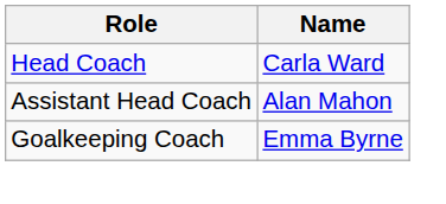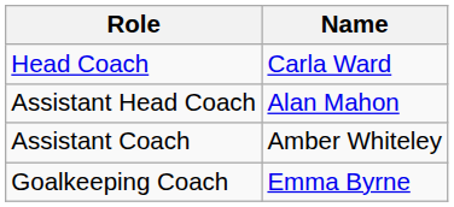 <table class="wikitable">
 <tr>
 <th>Role</th>
 <th>Name</th>
 </tr>
 <tr>
 <td><a href='#'>Head Coach</a></td>
 <td> <a href='#'>Carla Ward</a></td>
 </tr>
 <tr>
 <td>Assistant Head Coach</td>
 <td> <a href='#'>Alan Mahon</a></td>
 </tr>
 <tr>
+<td>Assistant Coach</td>
+<td> Amber Whiteley</td>
+</tr>
+<tr>
 <td>Goalkeeping Coach</td>
 <td> <a href='#'>Emma Byrne</a></td>
 </tr>
 </table>
